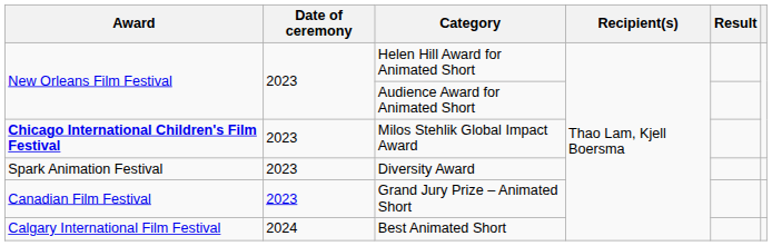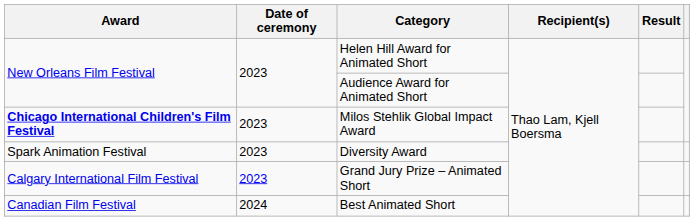 <table class="wikitable plainrowheaders sortable">
 <tr>
 <th scope="col">Award</th>
 <th scope="col">Date of ceremony</th>
 <th scope="col">Category</th>
 <th scope="col">Recipient(s)</th>
 <th scope="col">Result</th>
 <th scope="col" class="unsortable"></th>
 </tr>
 <tr>
 <td rowspan=2><a href='#'>New Orleans Film Festival</a></td>
 <td rowspan=2>2023</td>
 <td>Helen Hill Award for Animated Short</td>
 <td rowspan=6>Thao Lam, Kjell Boersma</td>
 <td></td>
 <td rowspan=3></td>
 </tr>
 <tr>
 <td>Audience Award for Animated Short</td>
 <td></td>
 </tr>
 <tr>
 <td><strong><a href='#'>Chicago International Children's Film Festival</a></strong></td>
 <td>2023</td>
 <td>Milos Stehlik Global Impact Award</td>
 <td></td>
 </tr>
 <tr>
 <td>Spark Animation Festival</td>
 <td>2023</td>
 <td>Diversity Award</td>
 <td></td>
 <td></td>
 </tr>
 <tr>
-<td><a href='#'>Canadian Film Festival</a></td>
+<td><a href='#'>Calgary International Film Festival</a></td>
 <td><a href='#'>2023</a></td>
 <td>Grand Jury Prize – Animated Short</td>
 <td></td>
 <td></td>
 </tr>
 <tr>
-<td><a href='#'>Calgary International Film Festival</a></td>
+<td><a href='#'>Canadian Film Festival</a></td>
 <td>2024</td>
 <td>Best Animated Short</td>
 <td></td>
 <td></td>
 </tr>
 </table>
